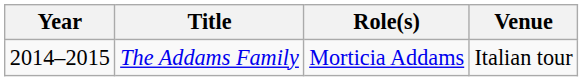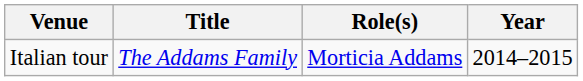 <table class="wikitable plainrowheaders sortable">
 <tr>
-<th scope="col">Year</th>
+<th scope="col">Venue</th>
 <th scope="col">Title</th>
 <th scope="col">Role(s)</th>
-<th scope="col">Venue</th>
+<th scope="col">Year</th>
 </tr>
 <tr>
-<td>2014–2015</td>
+<td>Italian tour</td>
 <td><em><a href='#'>The Addams Family</a></em></td>
 <td><a href='#'>Morticia Addams</a></td>
-<td>Italian tour</td>
+<td>2014–2015</td>
 </tr>
 </table>
